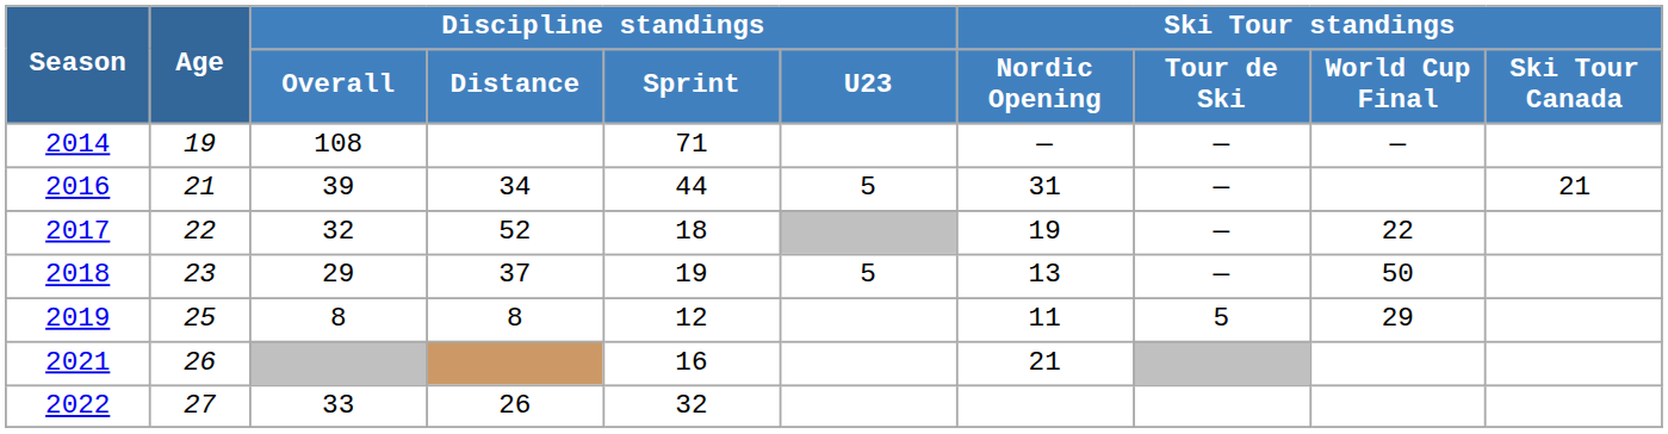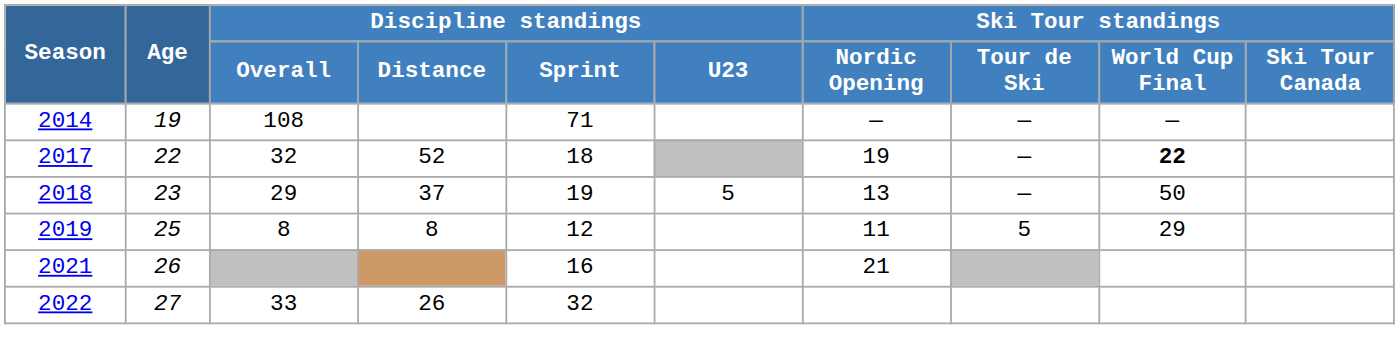 <table class="wikitable" style="font-size:95%; text-align:center; border:grey solid 1px; border-collapse:collapse; background:#ffffff;">
 <tr>
 <th style="background-color:#369; color:white; width:60px;" rowspan="2"> Season </th>
 <th style="background-color:#369; color:white; width:40px;" rowspan="2"> Age </th>
 <th style="background-color:#4180be; color:white;" colspan="4">Discipline standings</th>
 <th style="background-color:#4180be; color:white;" colspan="4">Ski Tour standings</th>
 </tr>
 <tr>
 <th style="background-color:#4180be; color:white; width:75px;">Overall</th>
 <th style="background-color:#4180be; color:white; width:75px;">Distance</th>
 <th style="background-color:#4180be; color:white; width:75px;">Sprint</th>
 <th style="background-color:#4180be; color:white; width:75px;">U23</th>
 <th style="background-color:#4180be; color:white; width:75px;">Nordic<br>Opening</th>
 <th style="background-color:#4180be; color:white; width:75px;">Tour de<br>Ski</th>
 <th style="background-color:#4180be; color:white; width:75px;">World Cup<br>Final</th>
 <th style="background-color:#4180be; color:white; width:75px;">Ski Tour<br>Canada</th>
 </tr>
 <tr>
 <td><a href='#'>2014</a></td>
 <td><em>19</em></td>
 <td>108</td>
 <td></td>
 <td>71</td>
 <td></td>
 <td>—</td>
 <td>—</td>
 <td>—</td>
 <td></td>
 </tr>
 <tr>
-<td><a href='#'>2016</a></td>
-<td><em>21</em></td>
-<td>39</td>
-<td>34</td>
-<td>44</td>
-<td>5</td>
-<td>31</td>
-<td>—</td>
-<td></td>
-<td>21</td>
-</tr>
-<tr>
 <td><a href='#'>2017</a></td>
 <td><em>22</em></td>
 <td>32</td>
 <td>52</td>
 <td>18</td>
 <td style="background:silver;"></td>
 <td>19</td>
 <td>—</td>
-<td>22</td>
+<td><strong>22</strong></td>
 <td></td>
 </tr>
 <tr>
 <td><a href='#'>2018</a></td>
 <td><em>23</em></td>
 <td>29</td>
 <td>37</td>
 <td>19</td>
 <td>5</td>
 <td>13</td>
 <td>—</td>
 <td>50</td>
 <td></td>
 </tr>
 <tr>
 <td><a href='#'>2019</a></td>
 <td><em>25</em></td>
 <td>8</td>
 <td>8</td>
 <td>12</td>
 <td></td>
 <td>11</td>
 <td>5</td>
 <td>29</td>
 <td></td>
 </tr>
 <tr>
 <td><a href='#'>2021</a></td>
 <td><em>26</em></td>
 <td style="background:silver;"></td>
 <td style="background:#cc9966;"></td>
 <td>16</td>
 <td></td>
 <td>21</td>
 <td style="background:silver;"></td>
 <td></td>
 <td></td>
 </tr>
 <tr>
 <td><a href='#'>2022</a></td>
 <td><em>27</em></td>
 <td>33</td>
 <td>26</td>
 <td>32</td>
 <td></td>
 <td></td>
 <td></td>
 <td></td>
 <td></td>
 </tr>
 </table>
